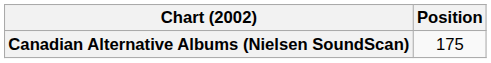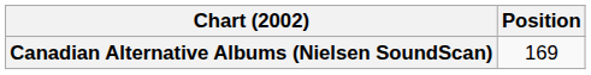 <table class="wikitable plainrowheaders">
 <tr>
 <th scope="col">Chart (2002)</th>
 <th scope="col">Position</th>
 </tr>
 <tr>
 <th scope="row">Canadian Alternative Albums (Nielsen SoundScan)</th>
-<td align=center>175</td>
+<td align=center>169</td>
 </tr>
 </table>
